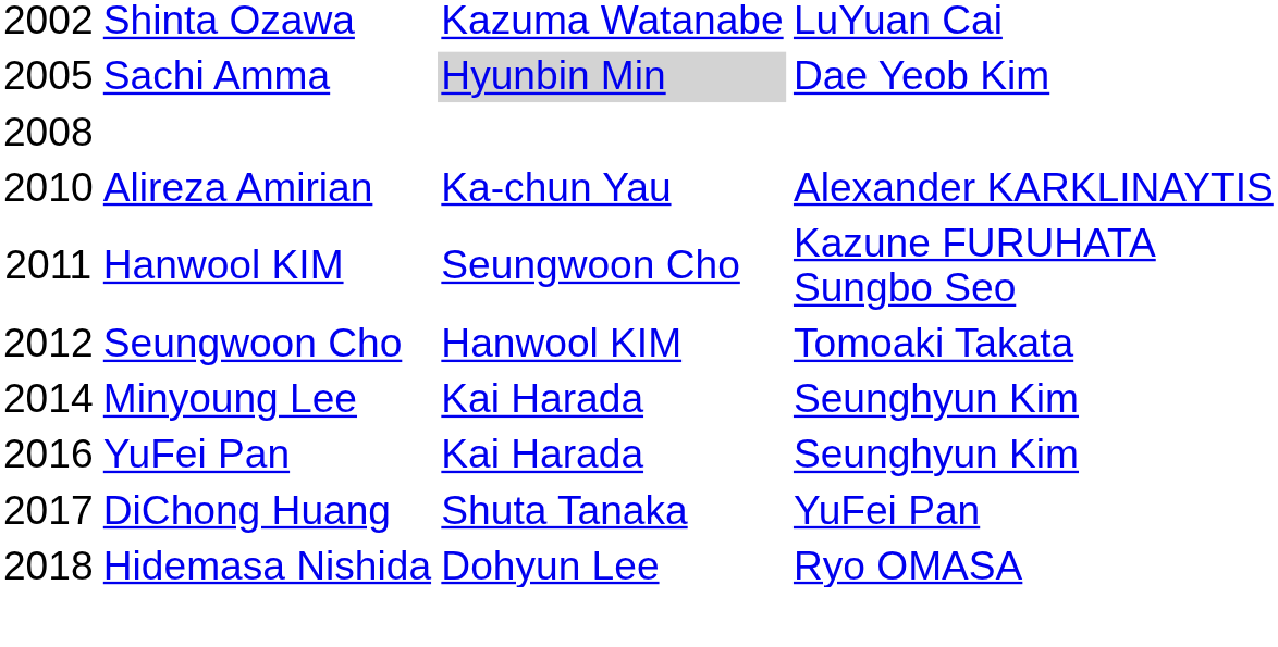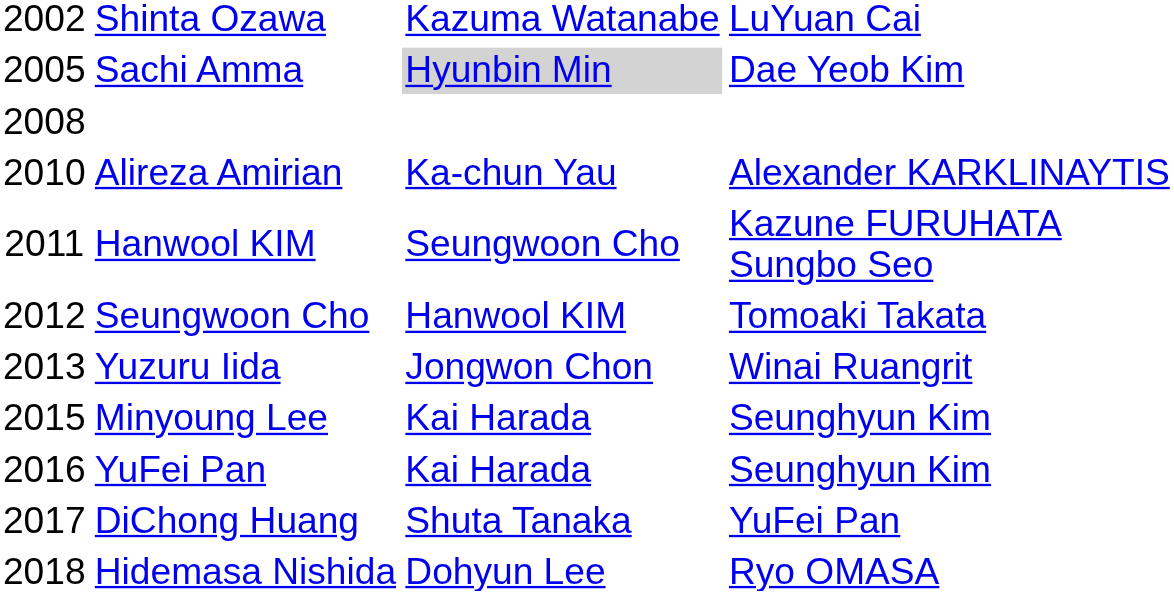 <table>
 <tr>
 <td align="center">2002</td>
 <td> <a href='#'>Shinta Ozawa</a></td>
 <td> <a href='#'>Kazuma Watanabe</a></td>
 <td> <a href='#'>LuYuan Cai</a></td>
 </tr>
 <tr>
 <td align="center">2005</td>
 <td> <a href='#'>Sachi Amma</a></td>
 <td style="background: lightgrey;"> <a href='#'>Hyunbin Min</a></td>
 <td> <a href='#'>Dae Yeob Kim</a></td>
 </tr>
 <tr>
 <td align="center">2008</td>
 <td></td>
 <td></td>
 <td></td>
 </tr>
 <tr>
 <td align="center">2010</td>
 <td> <a href='#'>Alireza Amirian</a></td>
 <td> <a href='#'>Ka-chun Yau</a></td>
 <td> <a href='#'>Alexander KARKLINAYTIS</a></td>
 </tr>
 <tr>
 <td align="center">2011</td>
 <td> <a href='#'>Hanwool KIM</a></td>
 <td> <a href='#'>Seungwoon Cho</a></td>
 <td> <a href='#'>Kazune FURUHATA</a> <br>  <a href='#'>Sungbo Seo</a></td>
 </tr>
 <tr>
 <td align="center">2012</td>
 <td> <a href='#'>Seungwoon Cho</a></td>
 <td> <a href='#'>Hanwool KIM</a></td>
 <td> <a href='#'>Tomoaki Takata</a></td>
 </tr>
 <tr>
-<td align="center">2014</td>
+<td align="center">2013</td>
+<td> <a href='#'>Yuzuru Iida</a></td>
+<td> <a href='#'>Jongwon Chon</a></td>
+<td> <a href='#'>Winai Ruangrit</a></td>
+</tr>
+<tr>
+<td align="center">2015</td>
 <td> <a href='#'>Minyoung Lee</a></td>
 <td> <a href='#'>Kai Harada</a></td>
 <td> <a href='#'>Seunghyun Kim</a></td>
 </tr>
 <tr>
 <td align="center">2016</td>
 <td> <a href='#'>YuFei Pan</a></td>
 <td> <a href='#'>Kai Harada</a></td>
 <td> <a href='#'>Seunghyun Kim</a></td>
 </tr>
 <tr>
 <td align="center">2017</td>
 <td> <a href='#'>DiChong Huang</a></td>
 <td> <a href='#'>Shuta Tanaka</a></td>
 <td> <a href='#'>YuFei Pan</a></td>
 </tr>
 <tr>
 <td align="center">2018</td>
 <td> <a href='#'>Hidemasa Nishida</a></td>
 <td> <a href='#'>Dohyun Lee</a></td>
 <td> <a href='#'>Ryo OMASA</a></td>
 </tr>
 </table>
